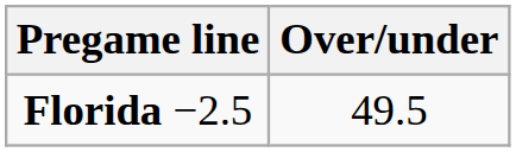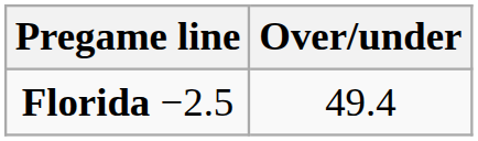 <table class="wikitable">
 <tr align="center">
 <th style=>Pregame line</th>
 <th style=>Over/under</th>
 </tr>
 <tr align="center">
 <td><strong>Florida</strong> −2.5</td>
-<td>49.5</td>
+<td>49.4</td>
 </tr>
 </table>
